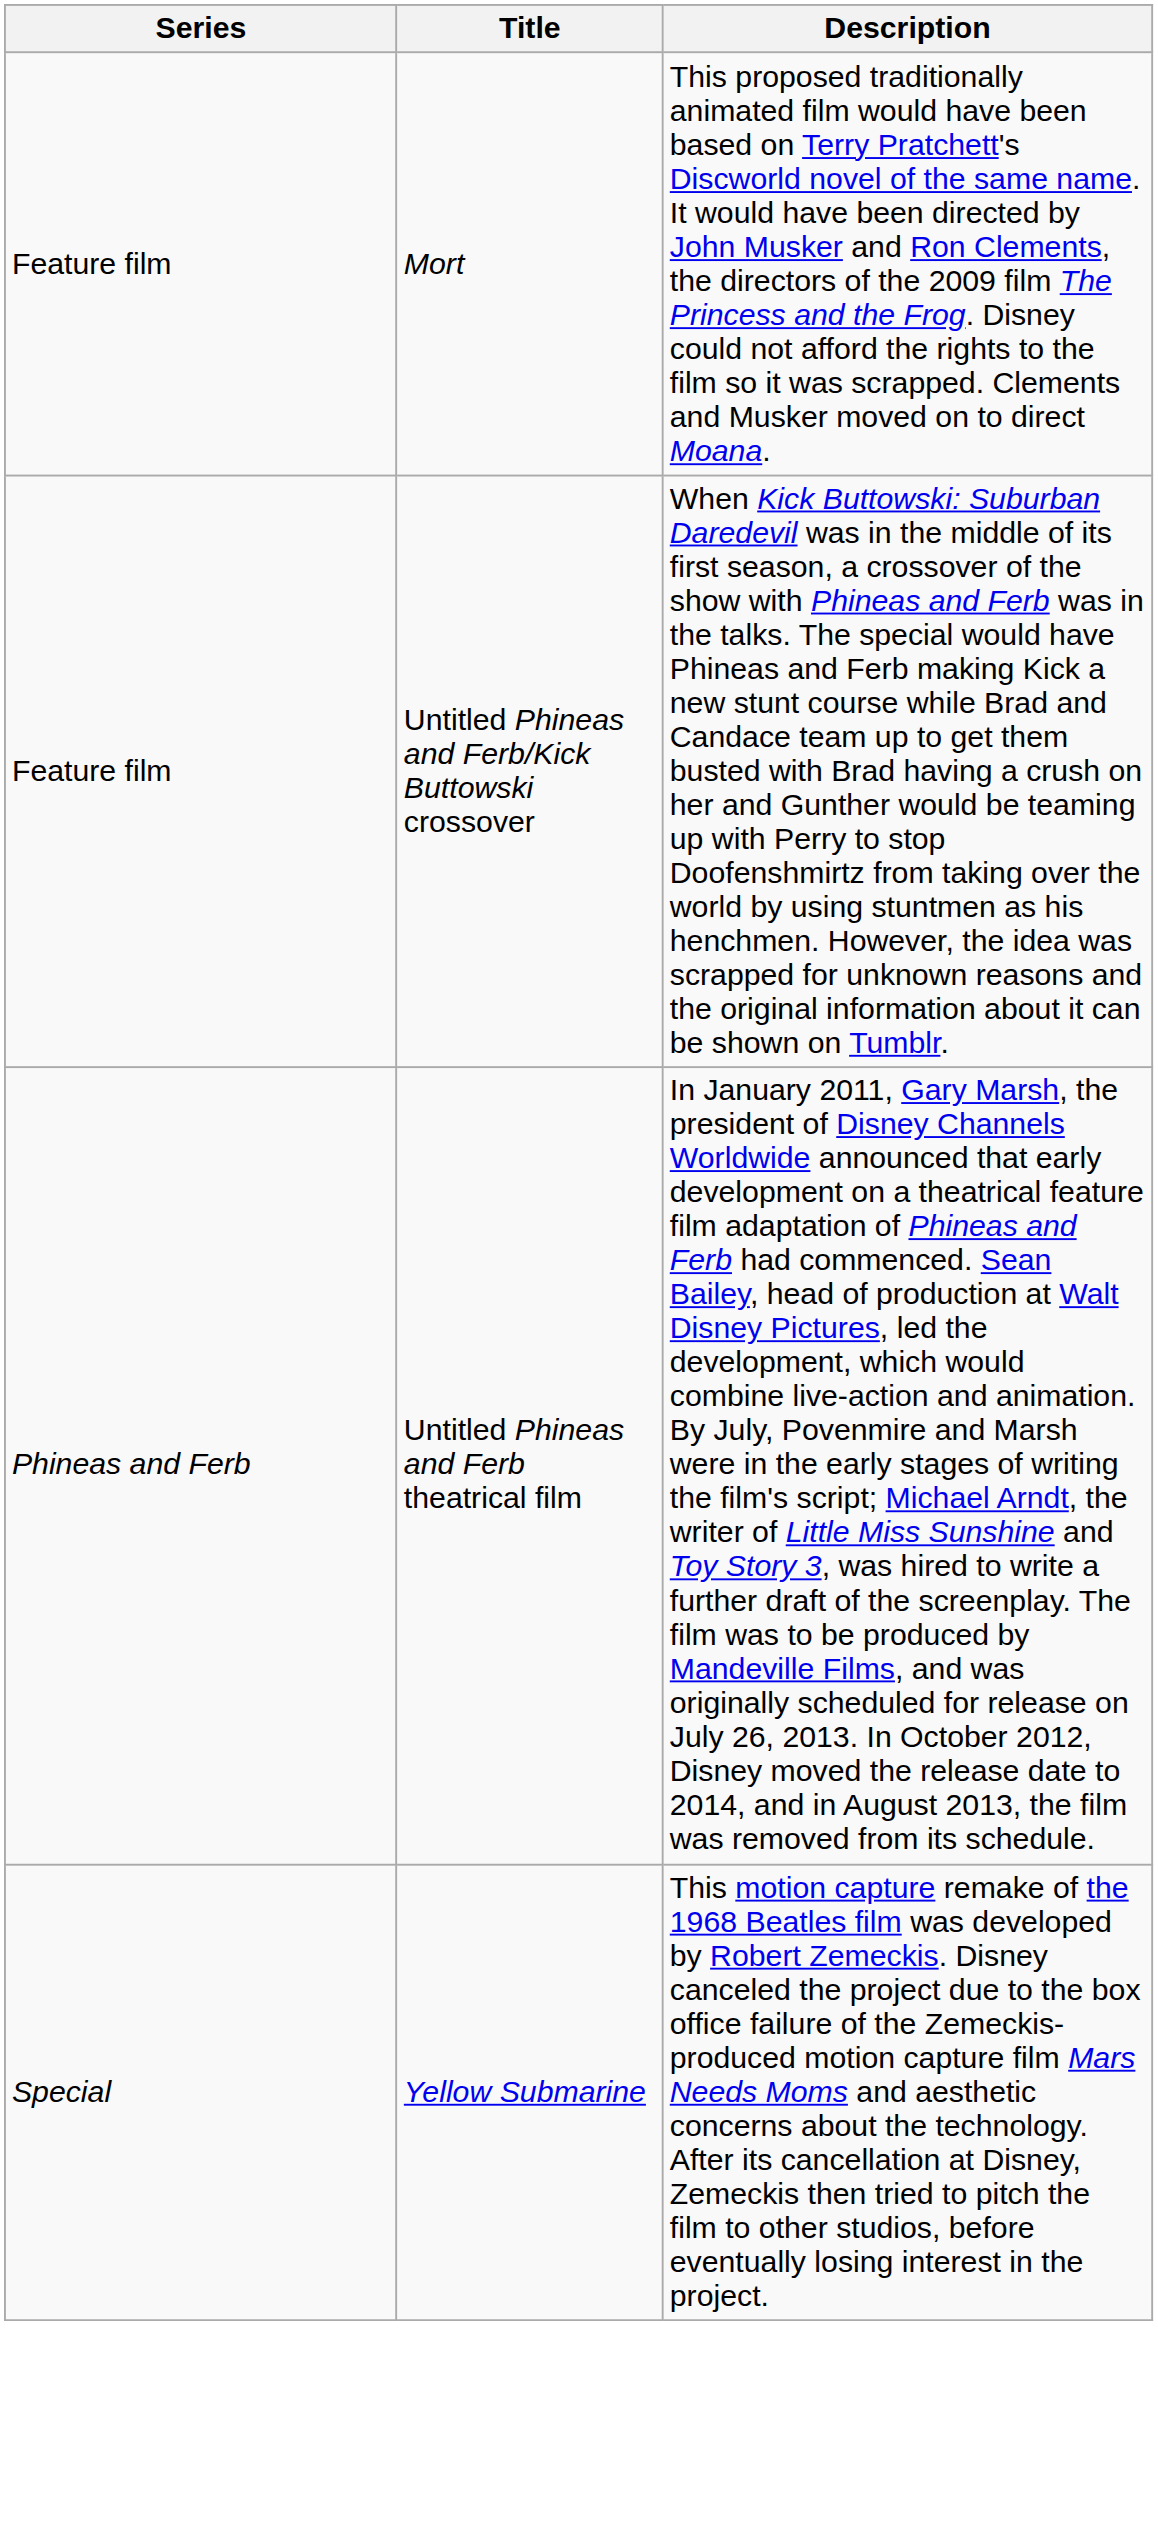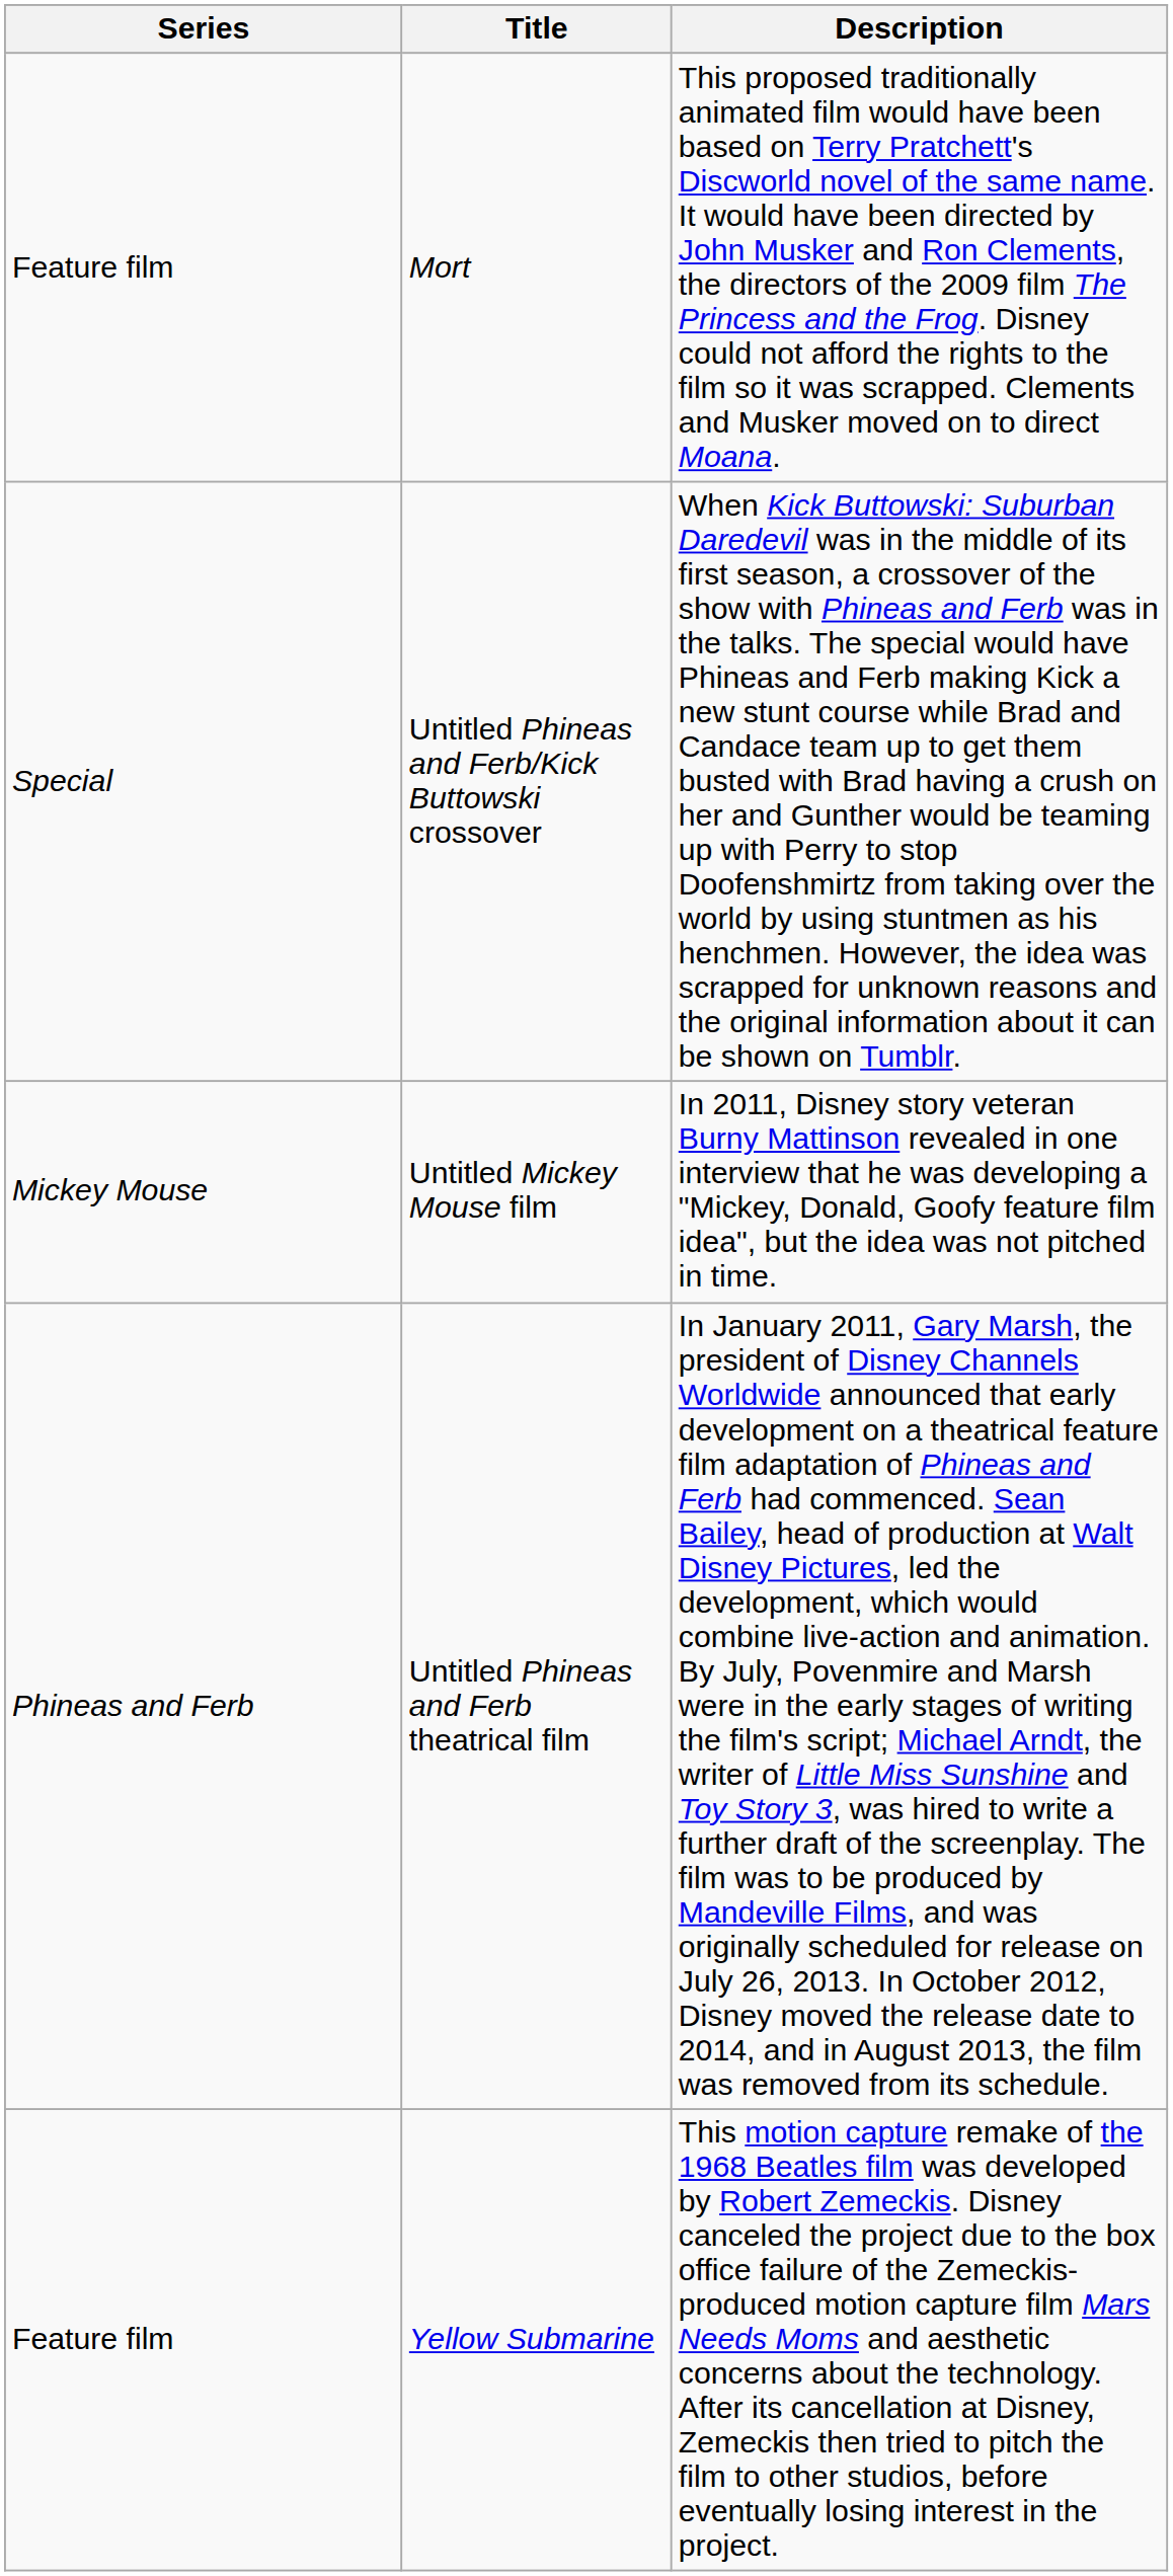 <table class="wikitable">
 <tr>
 <th style="width:150pt;">Series</th>
 <th style="width:100pt;">Title</th>
 <th>Description</th>
 </tr>
 <tr>
 <td>Feature film</td>
 <td><em>Mort</em></td>
 <td>This proposed traditionally animated film would have been based on <a href='#'>Terry Pratchett</a>'s <a href='#'>Discworld novel of the same name</a>. It would have been directed by <a href='#'>John Musker</a> and <a href='#'>Ron Clements</a>, the directors of the 2009 film <em><a href='#'>The Princess and the Frog</a></em>. Disney could not afford the rights to the film so it was scrapped. Clements and Musker moved on to direct <em><a href='#'>Moana</a></em>.</td>
 </tr>
 <tr>
-<td>Feature film</td>
+<td><em>Special</em></td>
 <td>Untitled <em>Phineas and Ferb/Kick Buttowski</em> crossover</td>
 <td>When <em><a href='#'>Kick Buttowski: Suburban Daredevil</a></em> was in the middle of its first season, a crossover of the show with <em><a href='#'>Phineas and Ferb</a></em> was in the talks. The special would have Phineas and Ferb making Kick a new stunt course while Brad and Candace team up to get them busted with Brad having a crush on her and Gunther would be teaming up with Perry to stop Doofenshmirtz from taking over the world by using stuntmen as his henchmen. However, the idea was scrapped for unknown reasons and the original information about it can be shown on <a href='#'>Tumblr</a>.</td>
+</tr>
+<tr>
+<td><em>Mickey Mouse</em></td>
+<td>Untitled <em>Mickey Mouse</em> film</td>
+<td>In 2011, Disney story veteran <a href='#'>Burny Mattinson</a> revealed in one interview that he was developing a "Mickey, Donald, Goofy feature film idea", but the idea was not pitched in time.</td>
 </tr>
 <tr>
 <td><em>Phineas and Ferb</em></td>
 <td>Untitled <em>Phineas and Ferb</em> theatrical film</td>
 <td>In January 2011, <a href='#'>Gary Marsh</a>, the president of <a href='#'>Disney Channels Worldwide</a> announced that early development on a theatrical feature film adaptation of <em><a href='#'>Phineas and Ferb</a></em> had commenced. <a href='#'>Sean Bailey</a>, head of production at <a href='#'>Walt Disney Pictures</a>, led the development, which would combine live-action and animation. By July, Povenmire and Marsh were in the early stages of writing the film's script; <a href='#'>Michael Arndt</a>, the writer of <em><a href='#'>Little Miss Sunshine</a></em> and <em><a href='#'>Toy Story 3</a></em>, was hired to write a further draft of the screenplay. The film was to be produced by <a href='#'>Mandeville Films</a>, and was originally scheduled for release on July 26, 2013. In October 2012, Disney moved the release date to 2014, and in August 2013, the film was removed from its schedule.</td>
 </tr>
 <tr>
-<td><em>Special</em></td>
+<td>Feature film</td>
 <td><em><a href='#'>Yellow Submarine</a></em></td>
 <td>This <a href='#'>motion capture</a> remake of <a href='#'>the 1968 Beatles film</a> was developed by <a href='#'>Robert Zemeckis</a>. Disney canceled the project due to the box office failure of the Zemeckis-produced motion capture film <em><a href='#'>Mars Needs Moms</a></em> and aesthetic concerns about the technology. After its cancellation at Disney, Zemeckis then tried to pitch the film to other studios, before eventually losing interest in the project.</td>
 </tr>
 </table>
